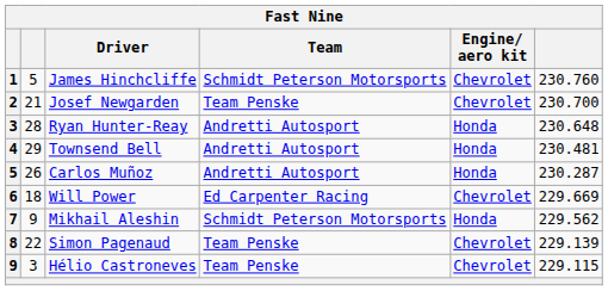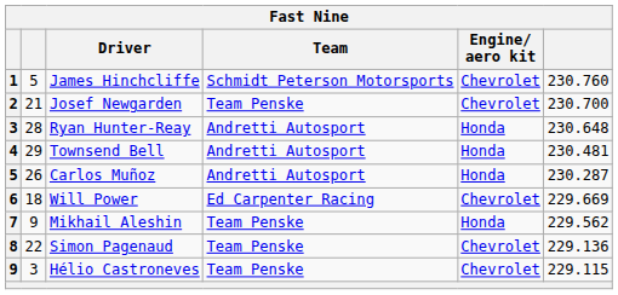 <table class="wikitable" style="font-size:95%;">
 <tr>
 <th colspan="6">Fast Nine</th>
 </tr>
 <tr>
 <th></th>
 <th></th>
 <th>Driver</th>
 <th>Team</th>
 <th>Engine/<br>aero kit</th>
 <th></th>
 </tr>
 <tr>
 <th>1</th>
 <td align=center>5</td>
 <td> <a href='#'>James Hinchcliffe</a></td>
 <td><a href='#'>Schmidt Peterson Motorsports</a></td>
 <td><a href='#'>Chevrolet</a></td>
 <td align=center>230.760</td>
 </tr>
 <tr>
 <th>2</th>
 <td align=center>21</td>
 <td> <a href='#'>Josef Newgarden</a></td>
 <td><a href='#'>Team Penske</a></td>
 <td><a href='#'>Chevrolet</a></td>
 <td align=center>230.700</td>
 </tr>
 <tr>
 <th>3</th>
 <td align=center>28</td>
 <td> <a href='#'>Ryan Hunter-Reay</a></td>
 <td><a href='#'>Andretti Autosport</a></td>
 <td><a href='#'>Honda</a></td>
 <td align=center>230.648</td>
 </tr>
 <tr>
 <th>4</th>
 <td align=center>29</td>
 <td> <a href='#'>Townsend Bell</a></td>
 <td><a href='#'>Andretti Autosport</a></td>
 <td><a href='#'>Honda</a></td>
 <td align=center>230.481</td>
 </tr>
 <tr>
 <th>5</th>
 <td align=center>26</td>
 <td> <a href='#'>Carlos Muñoz</a></td>
 <td><a href='#'>Andretti Autosport</a></td>
 <td><a href='#'>Honda</a></td>
 <td align=center>230.287</td>
 </tr>
 <tr>
 <th>6</th>
 <td align=center>18</td>
 <td> <a href='#'>Will Power</a></td>
 <td><a href='#'>Ed Carpenter Racing</a></td>
 <td><a href='#'>Chevrolet</a></td>
 <td align=center>229.669</td>
 </tr>
 <tr>
 <th>7</th>
 <td align=center>9</td>
 <td> <a href='#'>Mikhail Aleshin</a></td>
-<td><a href='#'>Schmidt Peterson Motorsports</a></td>
+<td><a href='#'>Team Penske</a></td>
 <td><a href='#'>Honda</a></td>
 <td align=center>229.562</td>
 </tr>
 <tr>
 <th>8</th>
 <td align=center>22</td>
 <td> <a href='#'>Simon Pagenaud</a></td>
 <td><a href='#'>Team Penske</a></td>
 <td><a href='#'>Chevrolet</a></td>
-<td align=center>229.139</td>
+<td align=center>229.136</td>
 </tr>
 <tr>
 <th>9</th>
 <td align=center>3</td>
 <td> <a href='#'>Hélio Castroneves</a></td>
 <td><a href='#'>Team Penske</a></td>
 <td><a href='#'>Chevrolet</a></td>
 <td align=center>229.115</td>
 </tr>
 <tr>
 <th colspan=6></th>
 </tr>
 </table>
